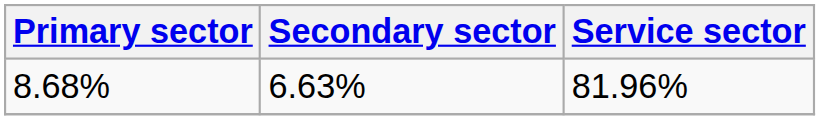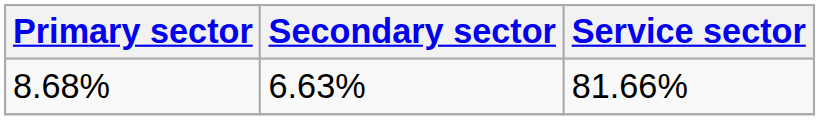 <table class="wikitable" border="1">
 <tr>
 <th><a href='#'>Primary sector</a></th>
 <th><a href='#'>Secondary sector</a></th>
 <th><a href='#'>Service sector</a></th>
 </tr>
 <tr>
 <td>8.68%</td>
 <td>6.63%</td>
-<td>81.96%</td>
+<td>81.66%</td>
 </tr>
 <tr>
 </tr>
 </table>
